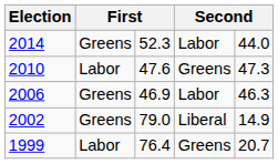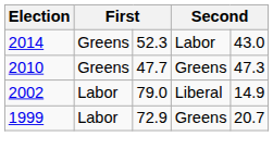 <table class="wikitable">
 <tr>
 <th>Election</th>
 <th colspan=2>First</th>
 <th colspan=2>Second</th>
 </tr>
 <tr>
 <td><a href='#'>2014</a></td>
 <td>Greens</td>
 <td>52.3</td>
 <td>Labor</td>
-<td>44.0</td>
+<td>43.0</td>
 </tr>
 <tr>
 <td><a href='#'>2010</a></td>
-<td>Labor</td>
-<td>47.6</td>
+<td>Greens</td>
+<td>47.7</td>
 <td>Greens</td>
 <td>47.3</td>
 </tr>
 <tr>
-<td><a href='#'>2006</a></td>
-<td>Greens</td>
-<td>46.9</td>
+<td><a href='#'>2002</a></td>
 <td>Labor</td>
-<td>46.3</td>
-</tr>
-<tr>
-<td><a href='#'>2002</a></td>
-<td>Greens</td>
 <td>79.0</td>
 <td>Liberal</td>
 <td>14.9</td>
 </tr>
 <tr>
 <td><a href='#'>1999</a></td>
 <td>Labor</td>
-<td>76.4</td>
+<td>72.9</td>
 <td>Greens</td>
 <td>20.7</td>
 </tr>
 </table>
